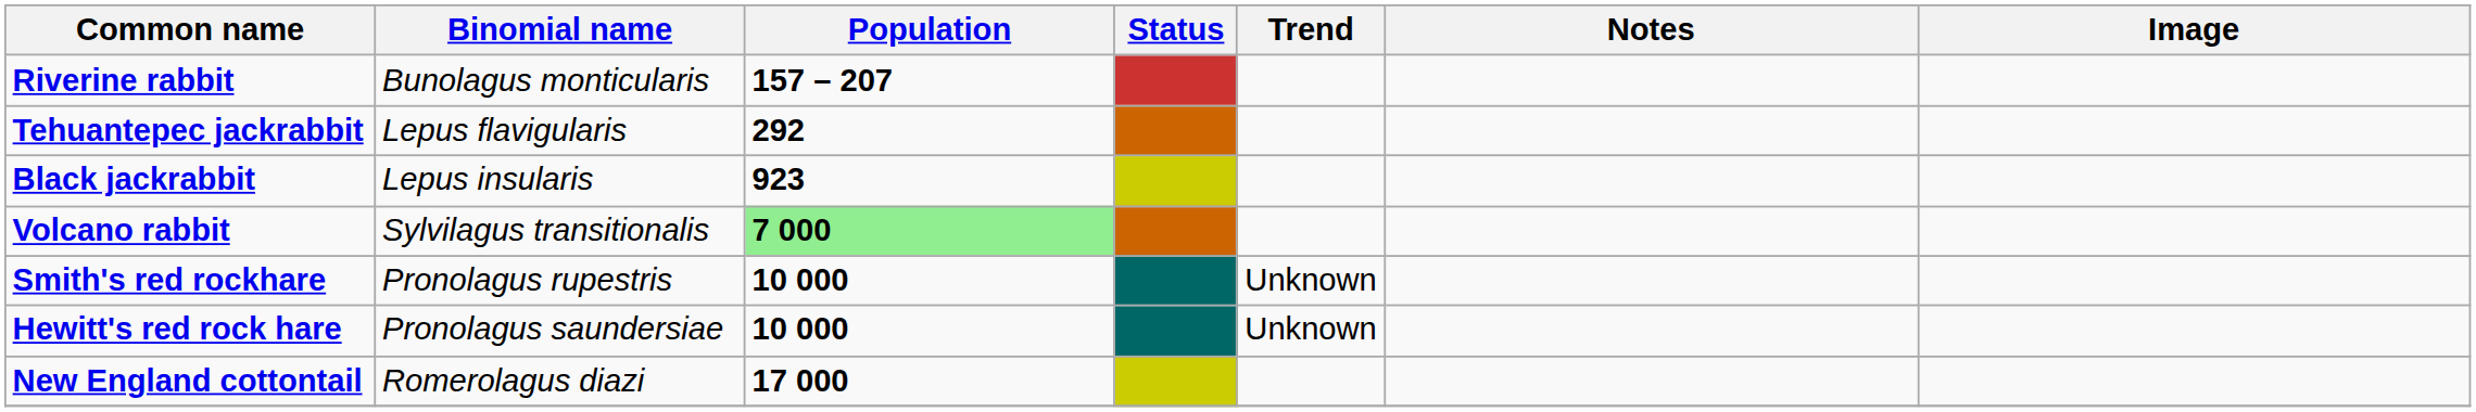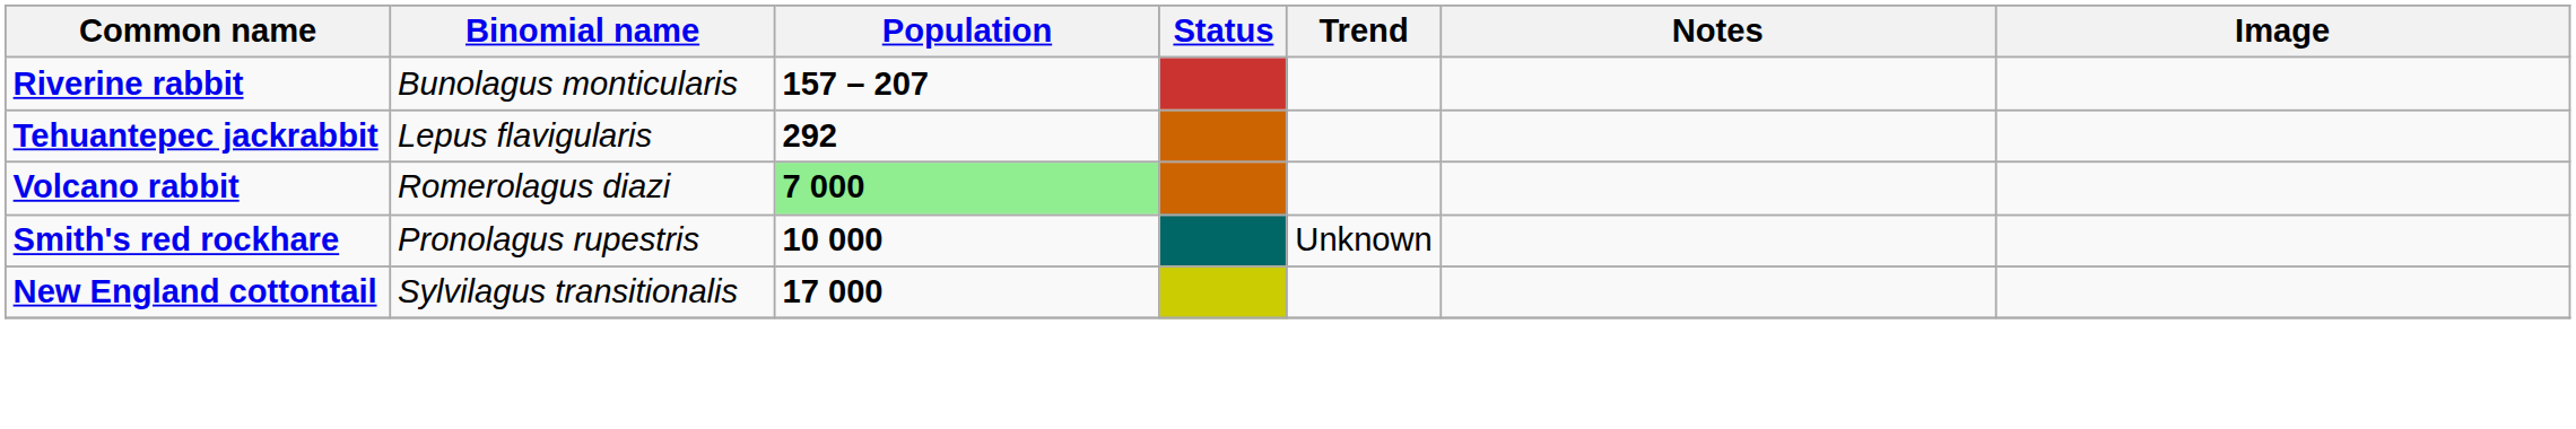 <table class="wikitable sortable">
 <tr>
 <th width="15%">Common name</th>
 <th width="15%"><a href='#'>Binomial name</a></th>
 <th data-sort-type="number" width="15%"><a href='#'>Population</a></th>
 <th width="5%"><a href='#'>Status</a></th>
 <th width="5%">Trend</th>
 <th class="unsortable">Notes</th>
 <th class="unsortable">Image</th>
 </tr>
 <tr>
 <td><strong><a href='#'>Riverine rabbit</a></strong></td>
 <td><em>Bunolagus monticularis</em></td>
 <td><strong>157 – 207</strong></td>
 <td align=center style="background:#cb3331"></td>
 <td align=center></td>
 <td></td>
 <td></td>
 </tr>
 <tr>
 <td><strong><a href='#'>Tehuantepec jackrabbit</a></strong></td>
 <td><em>Lepus flavigularis</em></td>
 <td><strong>292</strong></td>
 <td align=center style="background:#cc6402"></td>
 <td align=center></td>
 <td></td>
 <td></td>
 </tr>
 <tr>
-<td><strong><a href='#'>Black jackrabbit</a></strong></td>
-<td><em>Lepus insularis</em></td>
-<td><strong>923</strong></td>
-<td align=center style="background:#cbcc02"></td>
-<td align=center></td>
-<td></td>
-<td></td>
-</tr>
-<tr>
 <td><strong><a href='#'>Volcano rabbit</a></strong></td>
-<td><em>Sylvilagus transitionalis</em></td>
+<td><em>Romerolagus diazi</em></td>
 <td style="background: lightgreen;"><strong>7 000</strong></td>
 <td align=center style="background:#cc6402"></td>
 <td align=center></td>
 <td></td>
 <td></td>
 </tr>
 <tr>
 <td><strong><a href='#'>Smith's red rockhare</a></strong></td>
 <td><em>Pronolagus rupestris</em></td>
 <td><strong>10 000</strong></td>
 <td align=center style="background:#006666"></td>
 <td align=center>Unknown </td>
 <td></td>
 <td></td>
 </tr>
 <tr>
-<td><strong><a href='#'>Hewitt's red rock hare</a></strong></td>
-<td><em>Pronolagus saundersiae</em></td>
-<td><strong>10 000</strong></td>
-<td align=center style="background:#006666"></td>
-<td align=center>Unknown </td>
-<td></td>
-<td></td>
-</tr>
-<tr>
 <td><strong><a href='#'>New England cottontail</a></strong></td>
-<td><em>Romerolagus diazi</em></td>
+<td><em>Sylvilagus transitionalis</em></td>
 <td><strong>17 000</strong></td>
 <td align=center style="background:#cbcc02"></td>
 <td align=center></td>
 <td></td>
 <td></td>
 </tr>
 <tr>
 </tr>
 </table>
